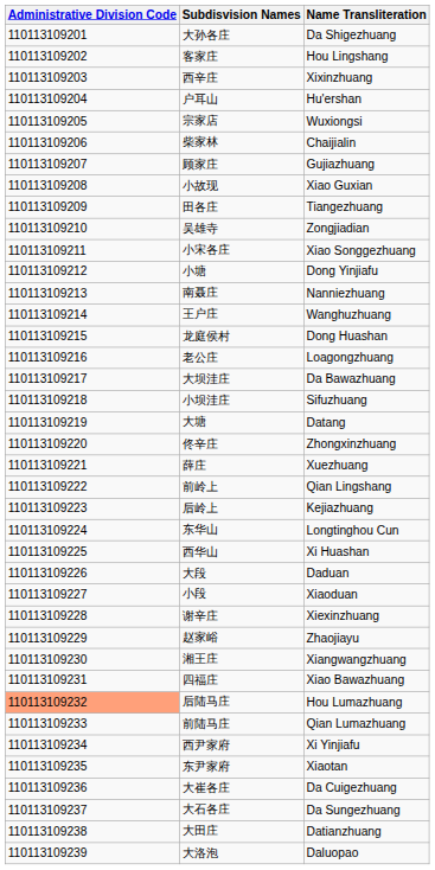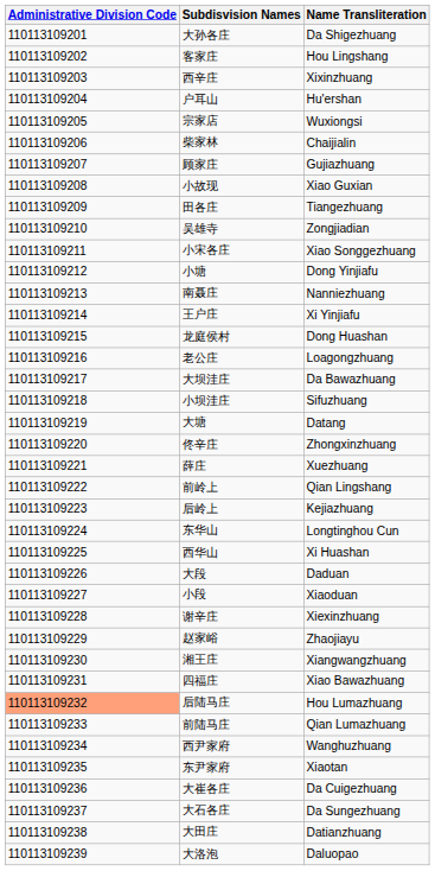 <table class="wikitable sortable">
 <tr>
 <th><a href='#'>Administrative Division Code</a></th>
 <th>Subdisvision Names</th>
 <th>Name Transliteration</th>
 </tr>
 <tr>
 <td>110113109201</td>
 <td>大孙各庄</td>
 <td>Da Shigezhuang</td>
 </tr>
 <tr>
 <td>110113109202</td>
 <td>客家庄</td>
 <td>Hou Lingshang</td>
 </tr>
 <tr>
 <td>110113109203</td>
 <td>西辛庄</td>
 <td>Xixinzhuang</td>
 </tr>
 <tr>
 <td>110113109204</td>
 <td>户耳山</td>
 <td>Hu'ershan</td>
 </tr>
 <tr>
 <td>110113109205</td>
 <td>宗家店</td>
 <td>Wuxiongsi</td>
 </tr>
 <tr>
 <td>110113109206</td>
 <td>柴家林</td>
 <td>Chaijialin</td>
 </tr>
 <tr>
 <td>110113109207</td>
 <td>顾家庄</td>
 <td>Gujiazhuang</td>
 </tr>
 <tr>
 <td>110113109208</td>
 <td>小故现</td>
 <td>Xiao Guxian</td>
 </tr>
 <tr>
 <td>110113109209</td>
 <td>田各庄</td>
 <td>Tiangezhuang</td>
 </tr>
 <tr>
 <td>110113109210</td>
 <td>吴雄寺</td>
 <td>Zongjiadian</td>
 </tr>
 <tr>
 <td>110113109211</td>
 <td>小宋各庄</td>
 <td>Xiao Songgezhuang</td>
 </tr>
 <tr>
 <td>110113109212</td>
 <td>小塘</td>
 <td>Dong Yinjiafu</td>
 </tr>
 <tr>
 <td>110113109213</td>
 <td>南聂庄</td>
 <td>Nanniezhuang</td>
 </tr>
 <tr>
 <td>110113109214</td>
 <td>王户庄</td>
-<td>Wanghuzhuang</td>
+<td>Xi Yinjiafu</td>
 </tr>
 <tr>
 <td>110113109215</td>
 <td>龙庭侯村</td>
 <td>Dong Huashan</td>
 </tr>
 <tr>
 <td>110113109216</td>
 <td>老公庄</td>
 <td>Loagongzhuang</td>
 </tr>
 <tr>
 <td>110113109217</td>
 <td>大坝洼庄</td>
 <td>Da Bawazhuang</td>
 </tr>
 <tr>
 <td>110113109218</td>
 <td>小坝洼庄</td>
 <td>Sifuzhuang</td>
 </tr>
 <tr>
 <td>110113109219</td>
 <td>大塘</td>
 <td>Datang</td>
 </tr>
 <tr>
 <td>110113109220</td>
 <td>佟辛庄</td>
 <td>Zhongxinzhuang</td>
 </tr>
 <tr>
 <td>110113109221</td>
 <td>薛庄</td>
 <td>Xuezhuang</td>
 </tr>
 <tr>
 <td>110113109222</td>
 <td>前岭上</td>
 <td>Qian Lingshang</td>
 </tr>
 <tr>
 <td>110113109223</td>
 <td>后岭上</td>
 <td>Kejiazhuang</td>
 </tr>
 <tr>
 <td>110113109224</td>
 <td>东华山</td>
 <td>Longtinghou Cun</td>
 </tr>
 <tr>
 <td>110113109225</td>
 <td>西华山</td>
 <td>Xi Huashan</td>
 </tr>
 <tr>
 <td>110113109226</td>
 <td>大段</td>
 <td>Daduan</td>
 </tr>
 <tr>
 <td>110113109227</td>
 <td>小段</td>
 <td>Xiaoduan</td>
 </tr>
 <tr>
 <td>110113109228</td>
 <td>谢辛庄</td>
 <td>Xiexinzhuang</td>
 </tr>
 <tr>
 <td>110113109229</td>
 <td>赵家峪</td>
 <td>Zhaojiayu</td>
 </tr>
 <tr>
 <td>110113109230</td>
 <td>湘王庄</td>
 <td>Xiangwangzhuang</td>
 </tr>
 <tr>
 <td>110113109231</td>
 <td>四福庄</td>
 <td>Xiao Bawazhuang</td>
 </tr>
 <tr>
 <td style="background: lightsalmon;">110113109232</td>
 <td>后陆马庄</td>
 <td>Hou Lumazhuang</td>
 </tr>
 <tr>
 <td>110113109233</td>
 <td>前陆马庄</td>
 <td>Qian Lumazhuang</td>
 </tr>
 <tr>
 <td>110113109234</td>
 <td>西尹家府</td>
-<td>Xi Yinjiafu</td>
+<td>Wanghuzhuang</td>
 </tr>
 <tr>
 <td>110113109235</td>
 <td>东尹家府</td>
 <td>Xiaotan</td>
 </tr>
 <tr>
 <td>110113109236</td>
 <td>大崔各庄</td>
 <td>Da Cuigezhuang</td>
 </tr>
 <tr>
 <td>110113109237</td>
 <td>大石各庄</td>
 <td>Da Sungezhuang</td>
 </tr>
 <tr>
 <td>110113109238</td>
 <td>大田庄</td>
 <td>Datianzhuang</td>
 </tr>
 <tr>
 <td>110113109239</td>
 <td>大洛泡</td>
 <td>Daluopao</td>
 </tr>
 </table>
